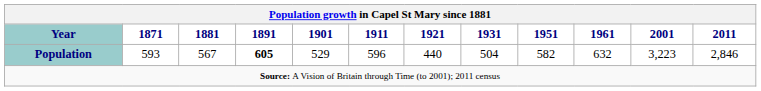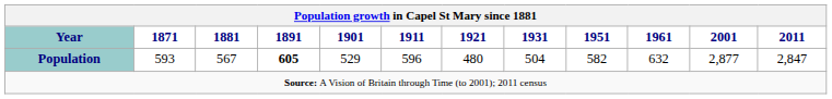 <table class="wikitable" style="font-size:90%;width:70%;border:0px;text-align:center;line-height:120%;">
 <tr>
 <th colspan="12" style="text-align:center;font-size:90%;"><a href='#'>Population growth</a> in Capel St Mary since 1881</th>
 </tr>
 <tr>
 <th style="background: #99CCCC; color: #000080" height="17">Year</th>
 <th style="background: #FFFFFF; color:#000080;">1871</th>
 <th style="background: #FFFFFF; color:#000080;">1881</th>
 <th style="background: #FFFFFF; color:#000080;">1891</th>
 <th style="background: #FFFFFF; color:#000080;">1901</th>
 <th style="background: #FFFFFF; color:#000080;">1911</th>
 <th style="background: #FFFFFF; color:#000080;">1921</th>
 <th style="background: #FFFFFF; color:#000080;">1931</th>
 <th style="background: #FFFFFF; color:#000080;">1951</th>
 <th style="background: #FFFFFF; color:#000080;">1961</th>
 <th style="background: #FFFFFF; color:#000080;">2001</th>
 <th style="background: #FFFFFF; color:#000080;">2011</th>
 </tr>
 <tr Align="center">
 <th style="background: #99CCCC; color: #000080" height="17">Population</th>
 <td style="background: #FFFFFF; color: black;">593</td>
 <td style="background: #FFFFFF; color: black;">567</td>
 <td style="background: #FFFFFF; color: black;"><strong>605</strong></td>
 <td style="background: #FFFFFF; color: black;">529</td>
 <td style="background: #FFFFFF; color: black;">596</td>
-<td style="background: #FFFFFF; color: black;">440</td>
+<td style="background: #FFFFFF; color: black;">480</td>
 <td style="background: #FFFFFF; color: black;">504</td>
 <td style="background: #FFFFFF; color: black;">582</td>
 <td style="background: #FFFFFF; color: black;">632</td>
-<td style="background: #FFFFFF; color: black;">3,223</td>
-<td style="background: #FFFFFF; color: black;">2,846</td>
+<td style="background: #FFFFFF; color: black;">2,877</td>
+<td style="background: #FFFFFF; color: black;">2,847</td>
 </tr>
 <tr>
 <td colspan="12" style="text-align:center;font-size:90%;"><small><strong>Source: </strong>A Vision of Britain through Time (to 2001); 2011 census</small></td>
 </tr>
 </table>
